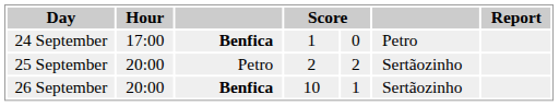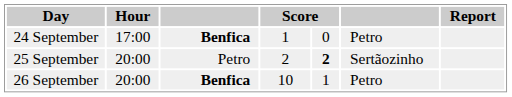 <table border="0" style="border: 1px solid #999; background-color:#FFFFFF">
 <tr align="center" bgcolor="#CCCCCC">
 <th width="100">  Day  </th>
 <th width="50">  Hour  </th>
 <th width="100"></th>
 <th colspan="2" width="80">Score</th>
 <th width="100"></th>
 <th>  Report  </th>
 </tr>
 <tr align="center" bgcolor="#EFEFEF">
 <td>24 September</td>
 <td>17:00</td>
 <td align="right"><strong>Benfica</strong>  </td>
 <td>1</td>
 <td>0</td>
 <td align="left">  Petro</td>
 <td></td>
 </tr>
 <tr align="center" bgcolor="#EFEFEF">
 <td>25 September</td>
 <td>20:00</td>
 <td align="right">Petro  </td>
 <td>2</td>
-<td>2</td>
+<td><strong>2</strong></td>
 <td align="left">  Sertãozinho</td>
 <td></td>
 </tr>
 <tr align="center" bgcolor="#EFEFEF">
 <td>26 September</td>
 <td>20:00</td>
 <td align="right"><strong>Benfica</strong>  </td>
 <td>10</td>
 <td>1</td>
-<td align="left">  Sertãozinho</td>
+<td align="left">  Petro</td>
 <td></td>
 </tr>
 </table>
